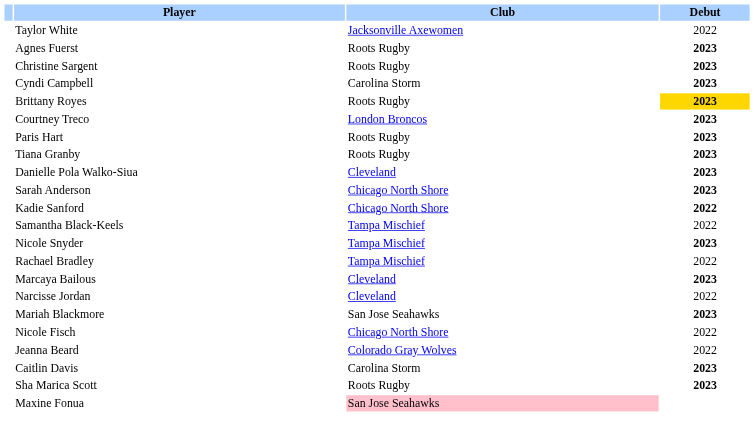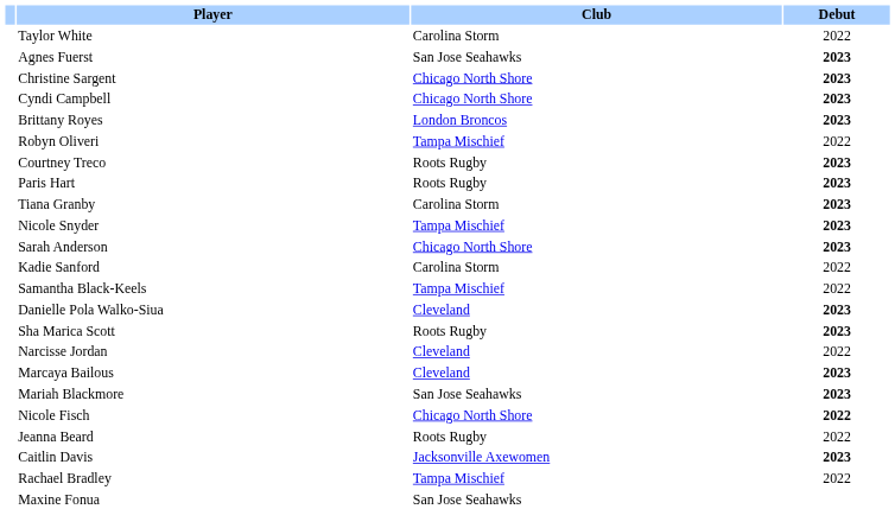 <table class="sortable" border="0" cellspacing="2" cellpadding="2" style="width:80%; text-align:center;">
 <tr style="background:#AAD0FF">
 <th></th>
 <th>Player</th>
 <th>Club</th>
 <th>Debut</th>
 </tr>
 <tr>
 <td></td>
 <td style="text-align:left;">Taylor White</td>
-<td style="text-align:left;"> <a href='#'>Jacksonville Axewomen</a></td>
+<td style="text-align:left;"> Carolina Storm</td>
 <td>2022</td>
 </tr>
 <tr>
 <td></td>
 <td style="text-align:left;">Agnes Fuerst</td>
-<td style="text-align:left;"> Roots Rugby</td>
+<td style="text-align:left;"> San Jose Seahawks</td>
 <td><strong>2023</strong></td>
 </tr>
 <tr>
 <td></td>
 <td style="text-align:left;">Christine Sargent</td>
-<td style="text-align:left;"> Roots Rugby</td>
+<td style="text-align:left;"> <a href='#'>Chicago North Shore</a></td>
 <td><strong>2023</strong></td>
 </tr>
 <tr>
 <td></td>
 <td style="text-align:left;">Cyndi Campbell</td>
-<td style="text-align:left;"> Carolina Storm</td>
+<td style="text-align:left;"> <a href='#'>Chicago North Shore</a></td>
 <td><strong>2023</strong></td>
 </tr>
 <tr>
 <td></td>
 <td style="text-align:left;">Brittany Royes</td>
-<td style="text-align:left;"> Roots Rugby</td>
-<td style="background: gold;"><strong>2023</strong></td>
+<td style="text-align:left;"> <a href='#'>London Broncos</a></td>
+<td><strong>2023</strong></td>
+</tr>
+<tr>
+<td></td>
+<td style="text-align:left;">Robyn Oliveri</td>
+<td style="text-align:left;"> <a href='#'>Tampa Mischief</a></td>
+<td>2022</td>
 </tr>
 <tr>
 <td></td>
 <td style="text-align:left;">Courtney Treco</td>
-<td style="text-align:left;"> <a href='#'>London Broncos</a></td>
+<td style="text-align:left;"> Roots Rugby</td>
 <td><strong>2023</strong></td>
 </tr>
 <tr>
 <td></td>
 <td style="text-align:left;">Paris Hart</td>
 <td style="text-align:left;"> Roots Rugby</td>
 <td><strong>2023</strong></td>
 </tr>
 <tr>
 <td></td>
 <td style="text-align:left;">Tiana Granby</td>
-<td style="text-align:left;"> Roots Rugby</td>
+<td style="text-align:left;"> Carolina Storm</td>
 <td><strong>2023</strong></td>
 </tr>
 <tr>
 <td></td>
-<td style="text-align:left;">Danielle Pola Walko-Siua</td>
-<td style="text-align:left;"> <a href='#'>Cleveland</a></td>
+<td style="text-align:left;">Nicole Snyder</td>
+<td style="text-align:left;"> <a href='#'>Tampa Mischief</a></td>
 <td><strong>2023</strong></td>
 </tr>
 <tr>
 <td></td>
 <td style="text-align:left;">Sarah Anderson</td>
 <td style="text-align:left;"> <a href='#'>Chicago North Shore</a></td>
 <td><strong>2023</strong></td>
 </tr>
 <tr>
 <td></td>
 <td style="text-align:left;">Kadie Sanford</td>
-<td style="text-align:left;"> <a href='#'>Chicago North Shore</a></td>
-<td><strong>2022</strong></td>
+<td style="text-align:left;"> Carolina Storm</td>
+<td>2022</td>
 </tr>
 <tr>
 <td></td>
 <td style="text-align:left;">Samantha Black-Keels</td>
 <td style="text-align:left;"> <a href='#'>Tampa Mischief</a></td>
 <td>2022</td>
 </tr>
 <tr>
 <td></td>
-<td style="text-align:left;">Nicole Snyder</td>
-<td style="text-align:left;"> <a href='#'>Tampa Mischief</a></td>
+<td style="text-align:left;">Danielle Pola Walko-Siua</td>
+<td style="text-align:left;"> <a href='#'>Cleveland</a></td>
 <td><strong>2023</strong></td>
 </tr>
 <tr>
 <td></td>
-<td style="text-align:left;">Rachael Bradley</td>
-<td style="text-align:left;"> <a href='#'>Tampa Mischief</a></td>
+<td style="text-align:left;">Sha Marica Scott</td>
+<td style="text-align:left;"> Roots Rugby</td>
+<td><strong>2023</strong></td>
+</tr>
+<tr>
+<td></td>
+<td style="text-align:left;">Narcisse Jordan</td>
+<td style="text-align:left;"> <a href='#'>Cleveland</a></td>
 <td>2022</td>
 </tr>
 <tr>
 <td></td>
 <td style="text-align:left;">Marcaya Bailous</td>
 <td style="text-align:left;"> <a href='#'>Cleveland</a></td>
 <td><strong>2023</strong></td>
-</tr>
-<tr>
-<td></td>
-<td style="text-align:left;">Narcisse Jordan</td>
-<td style="text-align:left;"> <a href='#'>Cleveland</a></td>
-<td>2022</td>
 </tr>
 <tr>
 <td></td>
 <td style="text-align:left;">Mariah Blackmore</td>
 <td style="text-align:left;"> San Jose Seahawks</td>
 <td><strong>2023</strong></td>
 </tr>
 <tr>
 <td></td>
 <td style="text-align:left;">Nicole Fisch</td>
 <td style="text-align:left;"> <a href='#'>Chicago North Shore</a></td>
-<td>2022</td>
+<td><strong>2022</strong></td>
 </tr>
 <tr>
 <td></td>
 <td style="text-align:left;">Jeanna Beard</td>
-<td style="text-align:left;"> <a href='#'>Colorado Gray Wolves</a></td>
+<td style="text-align:left;"> Roots Rugby</td>
 <td>2022</td>
 </tr>
 <tr>
 <td></td>
 <td style="text-align:left;">Caitlin Davis</td>
-<td style="text-align:left;"> Carolina Storm</td>
+<td style="text-align:left;"> <a href='#'>Jacksonville Axewomen</a></td>
 <td><strong>2023</strong></td>
 </tr>
 <tr>
 <td></td>
-<td style="text-align:left;">Sha Marica Scott</td>
-<td style="text-align:left;"> Roots Rugby</td>
-<td><strong>2023</strong></td>
+<td style="text-align:left;">Rachael Bradley</td>
+<td style="text-align:left;"> <a href='#'>Tampa Mischief</a></td>
+<td>2022</td>
 </tr>
 <tr>
 <td></td>
 <td style="text-align:left;">Maxine Fonua</td>
-<td style="background: pink; text-align:left;"> San Jose Seahawks</td>
+<td style="text-align:left;"> San Jose Seahawks</td>
 <td></td>
 </tr>
 </table>
